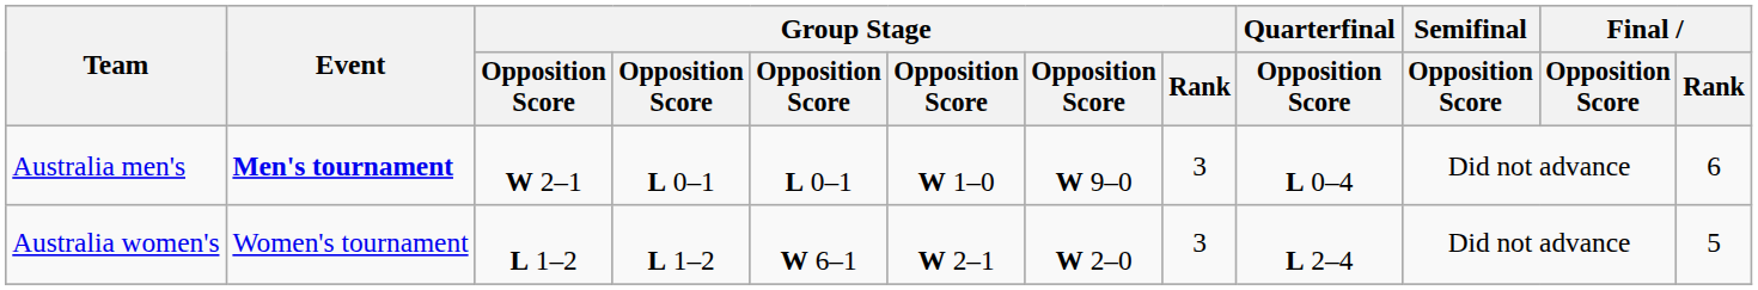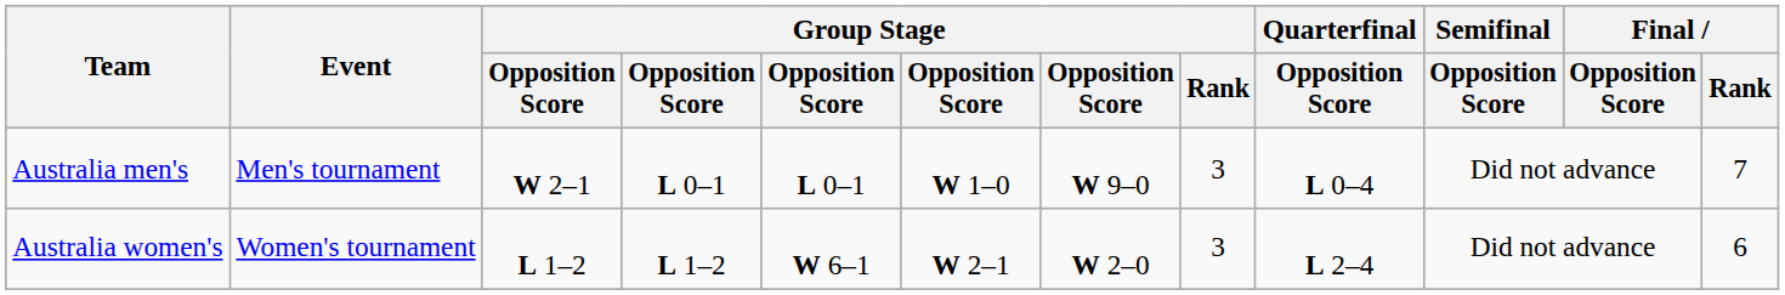 <table class="wikitable" style="font-size:90%">
 <tr>
 <th rowspan=2>Team</th>
 <th rowspan=2>Event</th>
 <th colspan=6>Group Stage</th>
 <th>Quarterfinal</th>
 <th>Semifinal</th>
 <th colspan=2>Final / </th>
 </tr>
 <tr style="font-size:95%">
 <th>Opposition<br>Score</th>
 <th>Opposition<br>Score</th>
 <th>Opposition<br>Score</th>
 <th>Opposition<br>Score</th>
 <th>Opposition<br>Score</th>
 <th>Rank</th>
 <th>Opposition<br>Score</th>
 <th>Opposition<br>Score</th>
 <th>Opposition<br>Score</th>
 <th>Rank</th>
 </tr>
 <tr align=center>
 <td align=left><a href='#'>Australia men's</a></td>
-<td align=left><strong><a href='#'>Men's tournament</a></strong></td>
+<td align=left><a href='#'>Men's tournament</a></td>
 <td><br><strong>W</strong> 2–1</td>
 <td><br><strong>L</strong> 0–1</td>
 <td><br><strong>L</strong> 0–1</td>
 <td><br><strong>W</strong> 1–0</td>
 <td><br><strong>W</strong> 9–0</td>
 <td>3</td>
 <td><br><strong>L</strong> 0–4</td>
 <td colspan=2>Did not advance</td>
-<td>6</td>
+<td>7</td>
 </tr>
 <tr align=center>
 <td align=left><a href='#'>Australia women's</a></td>
 <td align=left><a href='#'>Women's tournament</a></td>
 <td><br><strong>L</strong> 1–2</td>
 <td><br><strong>L</strong> 1–2</td>
 <td><br><strong>W</strong> 6–1</td>
 <td><br><strong>W</strong> 2–1</td>
 <td><br><strong>W</strong> 2–0</td>
 <td>3</td>
 <td><br><strong>L</strong> 2–4</td>
 <td colspan=2>Did not advance</td>
-<td>5</td>
+<td>6</td>
 </tr>
 </table>
